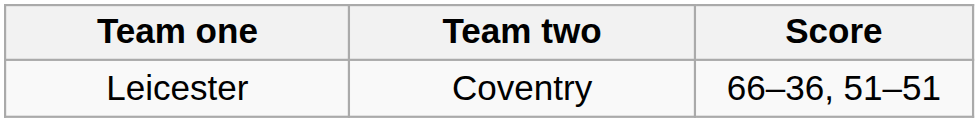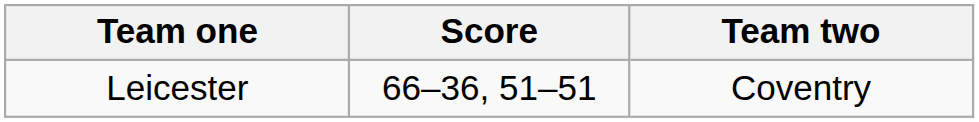 <table class="wikitable" style="text-align: center">
 <tr>
 <th width=150>Team one</th>
+<th width=120>Score</th>
 <th width=150>Team two</th>
-<th width=120>Score</th>
 </tr>
 <tr>
 <td>Leicester</td>
+<td>66–36, 51–51</td>
 <td>Coventry</td>
-<td>66–36, 51–51</td>
 </tr>
 </table>
